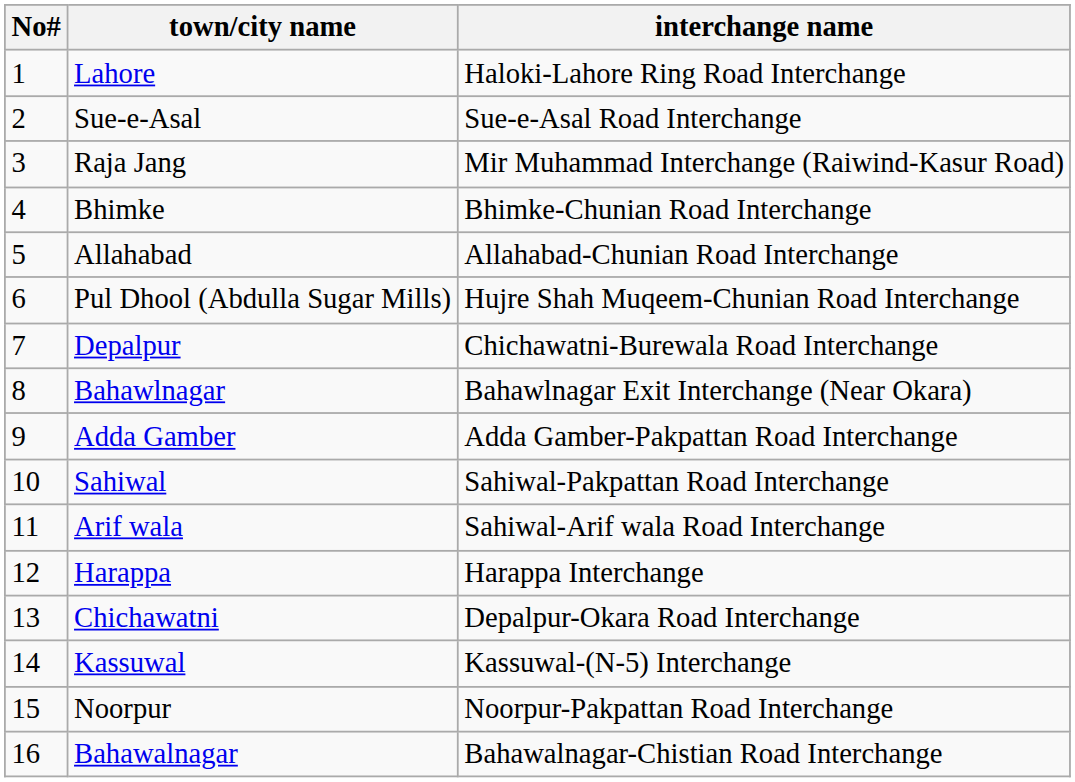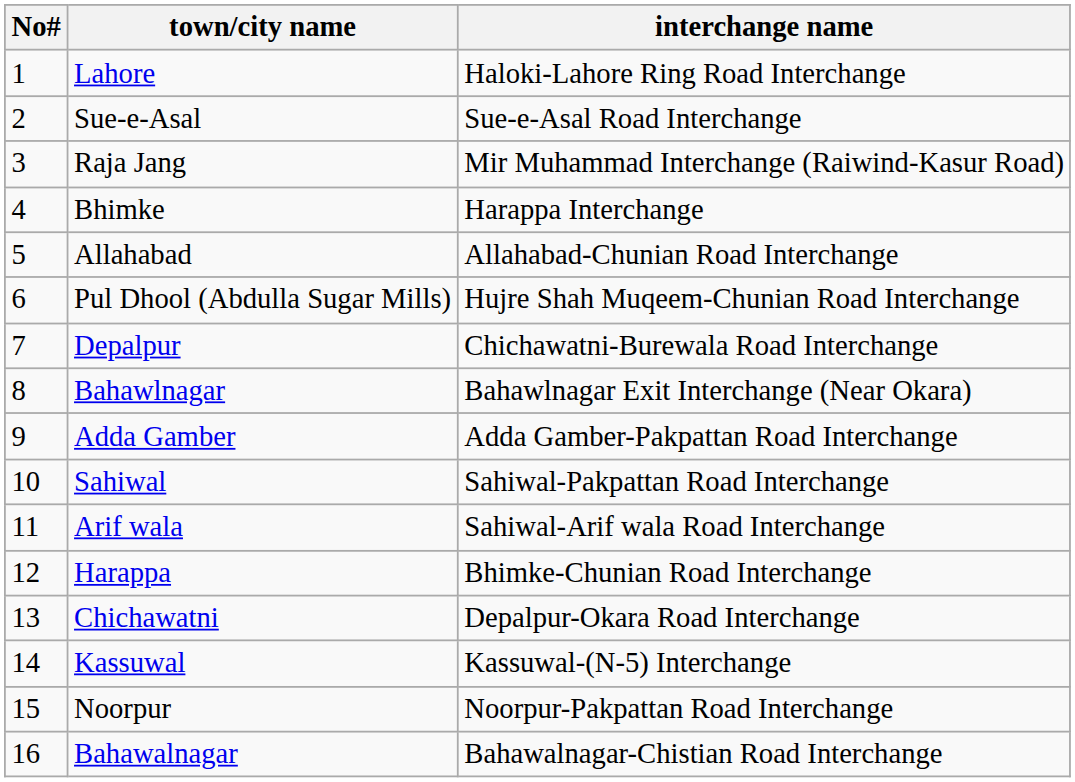 <table class="wikitable">
 <tr>
 <th>No#</th>
 <th>town/city name</th>
 <th>interchange name</th>
 </tr>
 <tr>
 <td>1</td>
 <td><a href='#'>Lahore</a></td>
 <td>Haloki-Lahore Ring Road Interchange</td>
 </tr>
 <tr>
 <td>2</td>
 <td>Sue-e-Asal</td>
 <td>Sue-e-Asal Road Interchange</td>
 </tr>
 <tr>
 <td>3</td>
 <td>Raja Jang</td>
 <td>Mir Muhammad Interchange (Raiwind-Kasur Road)</td>
 </tr>
 <tr>
 <td>4</td>
 <td>Bhimke</td>
-<td>Bhimke-Chunian Road Interchange</td>
+<td>Harappa Interchange</td>
 </tr>
 <tr>
 <td>5</td>
 <td>Allahabad</td>
 <td>Allahabad-Chunian Road Interchange</td>
 </tr>
 <tr>
 <td>6</td>
 <td>Pul Dhool (Abdulla Sugar Mills)</td>
 <td>Hujre Shah Muqeem-Chunian Road Interchange</td>
 </tr>
 <tr>
 <td>7</td>
 <td><a href='#'>Depalpur</a></td>
 <td>Chichawatni-Burewala Road Interchange</td>
 </tr>
 <tr>
 <td>8</td>
 <td><a href='#'>Bahawlnagar</a></td>
 <td>Bahawlnagar Exit Interchange (Near Okara)</td>
 </tr>
 <tr>
 <td>9</td>
 <td><a href='#'>Adda Gamber</a></td>
 <td>Adda Gamber-Pakpattan Road Interchange</td>
 </tr>
 <tr>
 <td>10</td>
 <td><a href='#'>Sahiwal</a></td>
 <td>Sahiwal-Pakpattan Road Interchange</td>
 </tr>
 <tr>
 <td>11</td>
 <td><a href='#'>Arif wala</a></td>
 <td>Sahiwal-Arif wala Road Interchange</td>
 </tr>
 <tr>
 <td>12</td>
 <td><a href='#'>Harappa</a></td>
-<td>Harappa Interchange</td>
+<td>Bhimke-Chunian Road Interchange</td>
 </tr>
 <tr>
 <td>13</td>
 <td><a href='#'>Chichawatni</a></td>
 <td>Depalpur-Okara Road Interchange</td>
 </tr>
 <tr>
 <td>14</td>
 <td><a href='#'>Kassuwal</a></td>
 <td>Kassuwal-(N-5) Interchange</td>
 </tr>
 <tr>
 <td>15</td>
 <td>Noorpur</td>
 <td>Noorpur-Pakpattan Road Interchange</td>
 </tr>
 <tr>
 <td>16</td>
 <td><a href='#'>Bahawalnagar</a></td>
 <td>Bahawalnagar-Chistian Road Interchange</td>
 </tr>
 </table>
